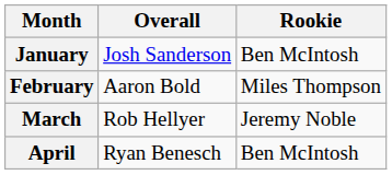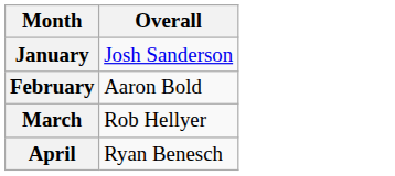 <table class="wikitable">
 <tr>
 <th>Month</th>
 <th>Overall</th>
-<th>Rookie</th>
 </tr>
 <tr>
 <th>January</th>
 <td><a href='#'>Josh Sanderson</a></td>
-<td>Ben McIntosh</td>
 </tr>
 <tr>
 <th>February</th>
 <td>Aaron Bold</td>
-<td>Miles Thompson</td>
 </tr>
 <tr>
 <th>March</th>
 <td>Rob Hellyer</td>
-<td>Jeremy Noble</td>
 </tr>
 <tr>
 <th>April</th>
 <td>Ryan Benesch</td>
-<td>Ben McIntosh</td>
 </tr>
 </table>
